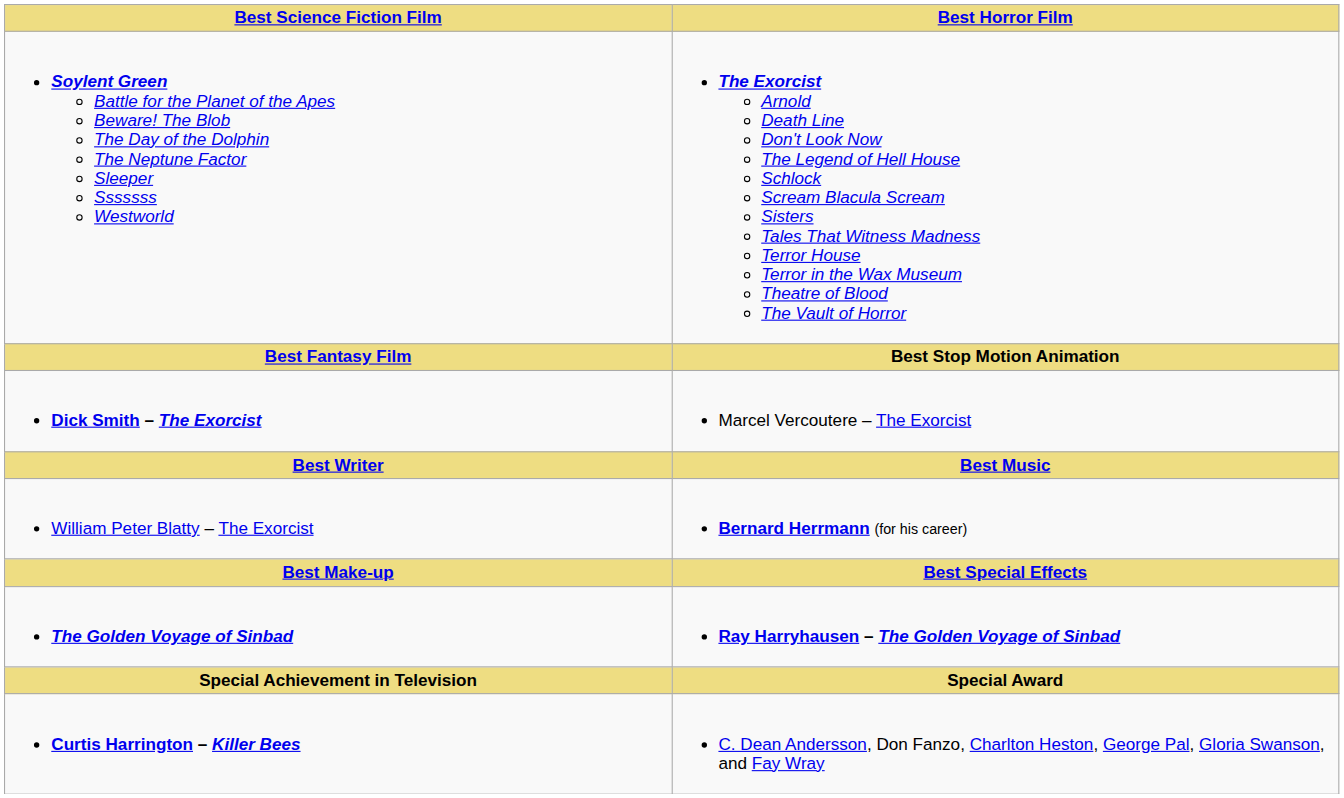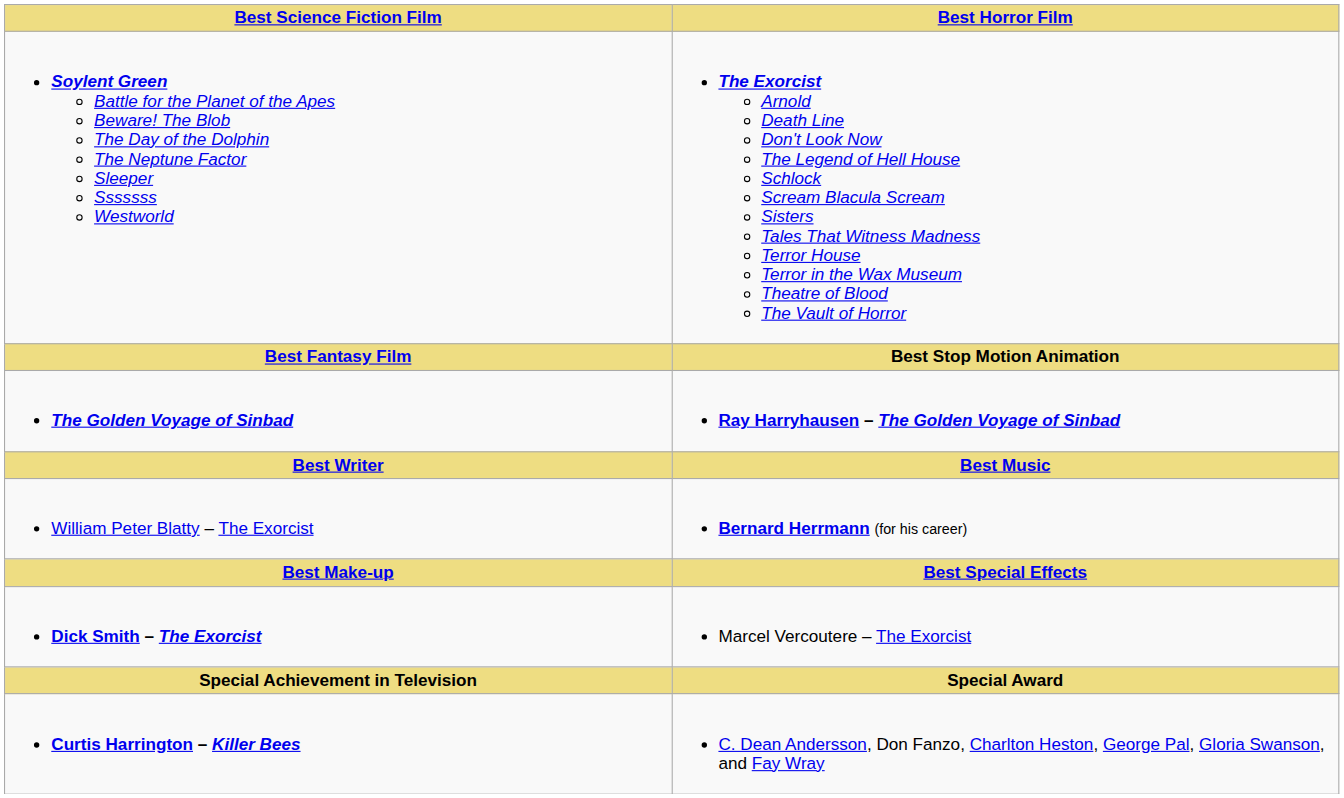 <table class=wikitable>
 <tr>
 <th style="background:#EEDD82; width:50%"><a href='#'>Best Science Fiction Film</a></th>
 <th style="background:#EEDD82; width:50%"><a href='#'>Best Horror Film</a></th>
 </tr>
 <tr>
 <td valign="top"><br><ul><li><strong><em><a href='#'>Soylent Green</a></em></strong><ul><li><em><a href='#'>Battle for the Planet of the Apes</a></em></li><li><em><a href='#'>Beware! The Blob</a></em></li><li><em><a href='#'>The Day of the Dolphin</a></em></li><li><em><a href='#'>The Neptune Factor</a></em></li><li><em><a href='#'>Sleeper</a></em></li><li><em><a href='#'>Sssssss</a></em></li><li><em><a href='#'>Westworld</a></em></li></ul></li></ul></td>
 <td valign="top"><br><ul><li><strong><em><a href='#'>The Exorcist</a></em></strong><ul><li><em><a href='#'>Arnold</a></em></li><li><em><a href='#'>Death Line</a></em></li><li><em><a href='#'>Don't Look Now</a></em></li><li><em><a href='#'>The Legend of Hell House</a></em></li><li><em><a href='#'>Schlock</a></em></li><li><em><a href='#'>Scream Blacula Scream</a></em></li><li><em><a href='#'>Sisters</a></em></li><li><em><a href='#'>Tales That Witness Madness</a></em></li><li><em><a href='#'>Terror House</a></em></li><li><em><a href='#'>Terror in the Wax Museum</a></em></li><li><em><a href='#'>Theatre of Blood</a></em></li><li><em><a href='#'>The Vault of Horror</a></em></li></ul></li></ul></td>
 </tr>
 <tr>
 <th style="background:#EEDD82; width:50%"><a href='#'>Best Fantasy Film</a></th>
 <th style="background:#EEDD82; width:50%">Best Stop Motion Animation</th>
 </tr>
 <tr>
-<td valign="top"><br><ul><li><strong><a href='#'>Dick Smith</a> – <em><a href='#'>The Exorcist</a><strong><em></li></ul></td>
-<td valign="top"><br><ul><li></strong>Marcel Vercoutere – </em><a href='#'>The Exorcist</a></em></strong></li></ul></td>
+<td valign="top"><br><ul><li><strong><em><a href='#'>The Golden Voyage of Sinbad</a></em></strong></li></ul></td>
+<td valign="top"><br><ul><li><strong><a href='#'>Ray Harryhausen</a> – <em><a href='#'>The Golden Voyage of Sinbad</a><strong><em></li></ul></td>
 </tr>
 <tr>
 <th style="background:#EEDD82; width:50%"><a href='#'>Best Writer</a></th>
 <th style="background:#EEDD82; width:50%"><a href='#'>Best Music</a></th>
 </tr>
 <tr>
 <td valign="top"><br><ul><li></strong><a href='#'>William Peter Blatty</a> – </em><a href='#'>The Exorcist</a></em></strong></li></ul></td>
 <td valign="top"><br><ul><li><strong><a href='#'>Bernard Herrmann</a></strong> <small>(for his career)</small></li></ul></td>
 </tr>
 <tr>
 <th style="background:#EEDD82; width:50%"><a href='#'>Best Make-up</a></th>
 <th style="background:#EEDD82; width:50%"><a href='#'>Best Special Effects</a></th>
 </tr>
 <tr>
-<td valign="top"><br><ul><li><strong><em><a href='#'>The Golden Voyage of Sinbad</a></em></strong></li></ul></td>
-<td valign="top"><br><ul><li><strong><a href='#'>Ray Harryhausen</a> – <em><a href='#'>The Golden Voyage of Sinbad</a><strong><em></li></ul></td>
+<td valign="top"><br><ul><li><strong><a href='#'>Dick Smith</a> – <em><a href='#'>The Exorcist</a><strong><em></li></ul></td>
+<td valign="top"><br><ul><li></strong>Marcel Vercoutere – </em><a href='#'>The Exorcist</a></em></strong></li></ul></td>
 </tr>
 <tr>
 <th style="background:#EEDD82; width:50%">Special Achievement in Television</th>
 <th style="background:#EEDD82; width:50%">Special Award</th>
 </tr>
 <tr>
 <td valign="top"><br><ul><li><strong><a href='#'>Curtis Harrington</a> – <em><a href='#'>Killer Bees</a><strong><em></li></ul></td>
 <td valign="top"><br><ul><li></strong><a href='#'>C. Dean Andersson</a>, Don Fanzo, <a href='#'>Charlton Heston</a>, <a href='#'>George Pal</a>, <a href='#'>Gloria Swanson</a>, and <a href='#'>Fay Wray</a><strong></li></ul></td>
 </tr>
 </table>
